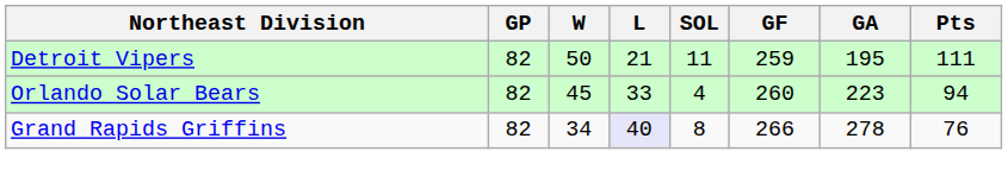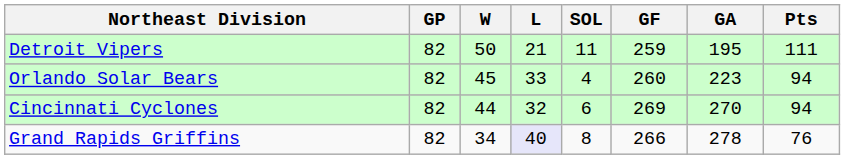 <table class="wikitable">
 <tr>
 <th width="40%">Northeast Division</th>
 <th width="5%">GP</th>
 <th width="5%">W</th>
 <th width="5%">L</th>
 <th width="5%">SOL</th>
 <th width="7.5%">GF</th>
 <th width="7.5%">GA</th>
 <th width="7.5%">Pts</th>
 </tr>
 <tr align="center" bgcolor="#CCFFCC">
 <td align="left"><a href='#'>Detroit Vipers</a></td>
 <td>82</td>
 <td>50</td>
 <td>21</td>
 <td>11</td>
 <td>259</td>
 <td>195</td>
 <td>111</td>
 </tr>
 <tr align="center" bgcolor="#CCFFCC">
 <td align="left"><a href='#'>Orlando Solar Bears</a></td>
 <td>82</td>
 <td>45</td>
 <td>33</td>
 <td>4</td>
 <td>260</td>
 <td>223</td>
 <td>94</td>
 </tr>
+<tr align="center" bgcolor="#CCFFCC">
+<td align="left"><a href='#'>Cincinnati Cyclones</a></td>
+<td>82</td>
+<td>44</td>
+<td>32</td>
+<td>6</td>
+<td>269</td>
+<td>270</td>
+<td>94</td>
+</tr>
 <tr align="center">
 <td align="left"><a href='#'>Grand Rapids Griffins</a></td>
 <td>82</td>
 <td>34</td>
 <td style="background: lavender;">40</td>
 <td>8</td>
 <td>266</td>
 <td>278</td>
 <td>76</td>
 </tr>
 </table>
